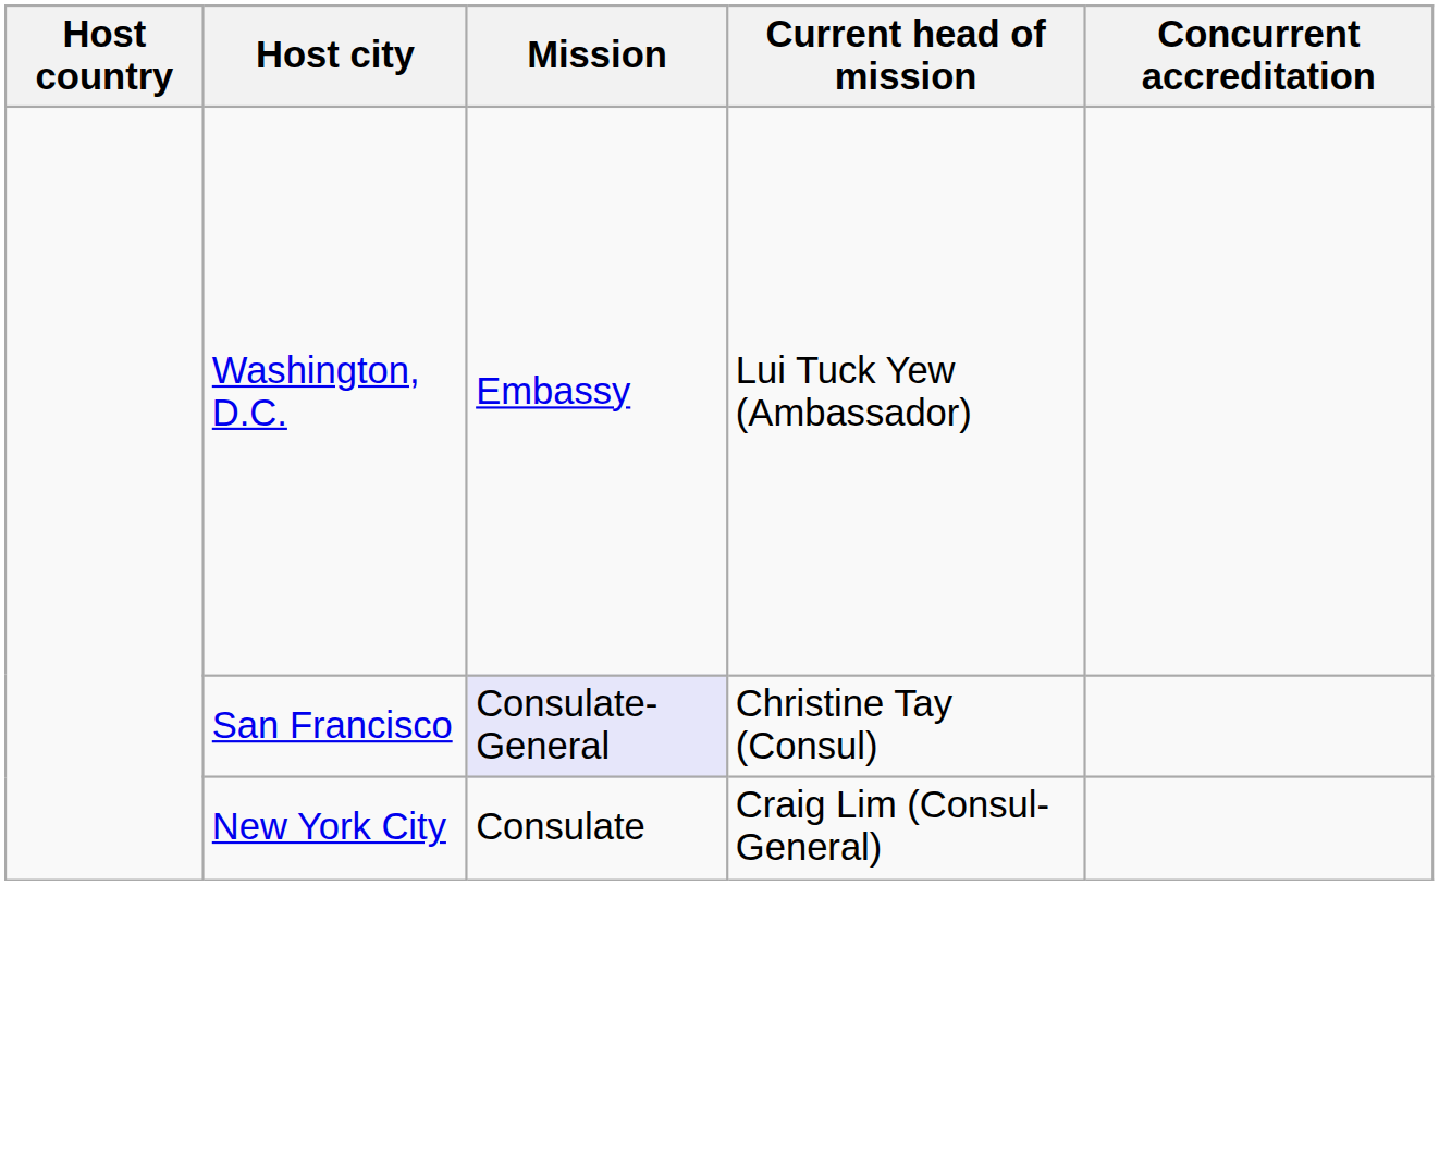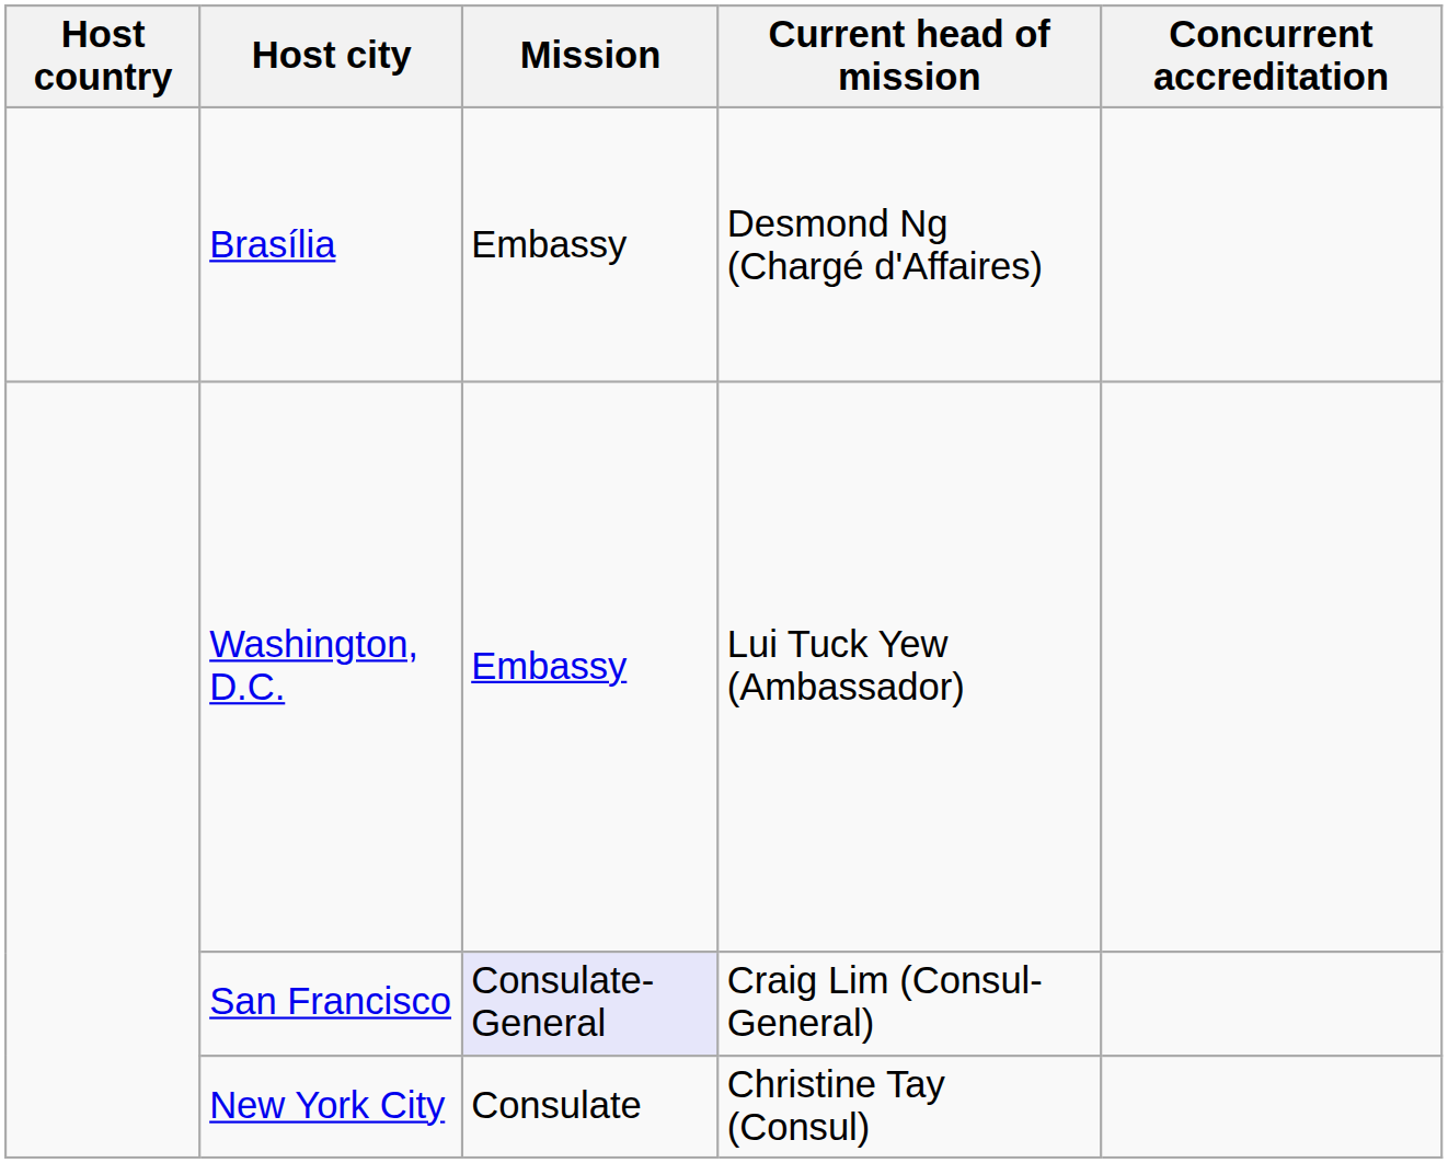 <table class=wikitable>
 <tr>
 <th>Host country</th>
 <th>Host city</th>
 <th>Mission</th>
 <th>Current head of mission</th>
 <th>Concurrent accreditation</th>
+</tr>
+<tr>
+<td></td>
+<td><a href='#'>Brasília</a></td>
+<td>Embassy</td>
+<td>Desmond Ng (Chargé d'Affaires)</td>
+<td><br><br><br><br><br><br></td>
 </tr>
 <tr>
 <td rowspan=3></td>
 <td><a href='#'>Washington, D.C.</a></td>
 <td><a href='#'>Embassy</a></td>
 <td>Lui Tuck Yew (Ambassador)</td>
 <td><br><br><br><br><br><br><br><br><br><br><br><br><br></td>
 </tr>
 <tr>
 <td><a href='#'>San Francisco</a></td>
 <td style="background: lavender;">Consulate-General</td>
-<td>Christine Tay (Consul)</td>
+<td>Craig Lim (Consul-General)</td>
 <td></td>
 </tr>
 <tr>
 <td><a href='#'>New York City</a></td>
 <td>Consulate</td>
-<td>Craig Lim (Consul-General)</td>
+<td>Christine Tay (Consul)</td>
 <td></td>
 </tr>
 </table>
